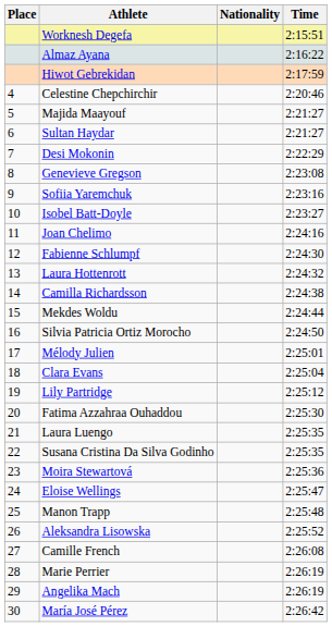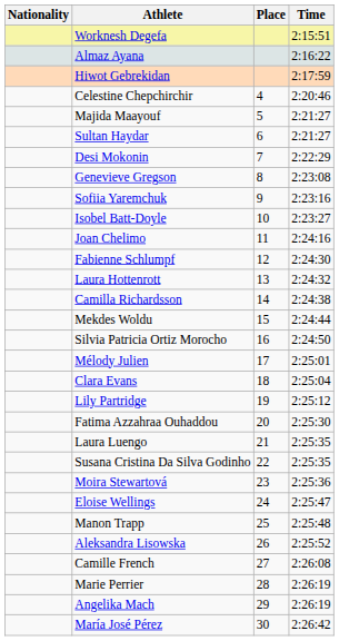 <table class="wikitable sortable">
 <tr>
+<th scope="col">Nationality</th>
+<th scope="col">Athlete</th>
 <th scope="col">Place</th>
-<th scope="col">Athlete</th>
-<th scope="col">Nationality</th>
 <th scope="col">Time</th>
 </tr>
 <tr bgcolor="#F7F6A8">
 <td></td>
 <td><a href='#'>Worknesh Degefa</a></td>
 <td></td>
 <td>2:15:51</td>
 </tr>
 <tr bgcolor="#DCE5E5">
 <td></td>
 <td><a href='#'>Almaz Ayana</a></td>
 <td></td>
 <td>2:16:22</td>
 </tr>
 <tr bgcolor="#FFDAB9">
 <td></td>
 <td><a href='#'>Hiwot Gebrekidan</a></td>
 <td></td>
 <td>2:17:59</td>
 </tr>
 <tr>
+<td></td>
+<td>Celestine Chepchirchir</td>
 <td>4</td>
-<td>Celestine Chepchirchir</td>
-<td></td>
 <td>2:20:46</td>
 </tr>
 <tr>
+<td></td>
+<td>Majida Maayouf</td>
 <td>5</td>
-<td>Majida Maayouf</td>
-<td></td>
 <td>2:21:27</td>
 </tr>
 <tr>
+<td></td>
+<td><a href='#'>Sultan Haydar</a></td>
 <td>6</td>
-<td><a href='#'>Sultan Haydar</a></td>
-<td></td>
 <td>2:21:27</td>
 </tr>
 <tr>
+<td></td>
+<td><a href='#'>Desi Mokonin</a></td>
 <td>7</td>
-<td><a href='#'>Desi Mokonin</a></td>
-<td></td>
 <td>2:22:29</td>
 </tr>
 <tr>
+<td></td>
+<td><a href='#'>Genevieve Gregson</a></td>
 <td>8</td>
-<td><a href='#'>Genevieve Gregson</a></td>
-<td></td>
 <td>2:23:08</td>
 </tr>
 <tr>
+<td></td>
+<td><a href='#'>Sofiia Yaremchuk</a></td>
 <td>9</td>
-<td><a href='#'>Sofiia Yaremchuk</a></td>
-<td></td>
 <td>2:23:16</td>
 </tr>
 <tr>
+<td></td>
+<td><a href='#'>Isobel Batt-Doyle</a></td>
 <td>10</td>
-<td><a href='#'>Isobel Batt-Doyle</a></td>
-<td></td>
 <td>2:23:27</td>
 </tr>
 <tr>
+<td></td>
+<td><a href='#'>Joan Chelimo</a></td>
 <td>11</td>
-<td><a href='#'>Joan Chelimo</a></td>
-<td></td>
 <td>2:24:16</td>
 </tr>
 <tr>
+<td></td>
+<td><a href='#'>Fabienne Schlumpf</a></td>
 <td>12</td>
-<td><a href='#'>Fabienne Schlumpf</a></td>
-<td></td>
 <td>2:24:30</td>
 </tr>
 <tr>
+<td></td>
+<td><a href='#'>Laura Hottenrott</a></td>
 <td>13</td>
-<td><a href='#'>Laura Hottenrott</a></td>
-<td></td>
 <td>2:24:32</td>
 </tr>
 <tr>
+<td></td>
+<td><a href='#'>Camilla Richardsson</a></td>
 <td>14</td>
-<td><a href='#'>Camilla Richardsson</a></td>
-<td></td>
 <td>2:24:38</td>
 </tr>
 <tr>
+<td></td>
+<td>Mekdes Woldu</td>
 <td>15</td>
-<td>Mekdes Woldu</td>
-<td></td>
 <td>2:24:44</td>
 </tr>
 <tr>
+<td></td>
+<td>Silvia Patricia Ortiz Morocho</td>
 <td>16</td>
-<td>Silvia Patricia Ortiz Morocho</td>
-<td></td>
 <td>2:24:50</td>
 </tr>
 <tr>
+<td></td>
+<td><a href='#'>Mélody Julien</a></td>
 <td>17</td>
-<td><a href='#'>Mélody Julien</a></td>
-<td></td>
 <td>2:25:01</td>
 </tr>
 <tr>
+<td></td>
+<td><a href='#'>Clara Evans</a></td>
 <td>18</td>
-<td><a href='#'>Clara Evans</a></td>
-<td></td>
 <td>2:25:04</td>
 </tr>
 <tr>
+<td></td>
+<td><a href='#'>Lily Partridge</a></td>
 <td>19</td>
-<td><a href='#'>Lily Partridge</a></td>
-<td></td>
 <td>2:25:12</td>
 </tr>
 <tr>
+<td></td>
+<td>Fatima Azzahraa Ouhaddou</td>
 <td>20</td>
-<td>Fatima Azzahraa Ouhaddou</td>
-<td></td>
 <td>2:25:30</td>
 </tr>
 <tr>
+<td></td>
+<td>Laura Luengo</td>
 <td>21</td>
-<td>Laura Luengo</td>
-<td></td>
 <td>2:25:35</td>
 </tr>
 <tr>
+<td></td>
+<td>Susana Cristina Da Silva Godinho</td>
 <td>22</td>
-<td>Susana Cristina Da Silva Godinho</td>
-<td></td>
 <td>2:25:35</td>
 </tr>
 <tr>
+<td></td>
+<td><a href='#'>Moira Stewartová</a></td>
 <td>23</td>
-<td><a href='#'>Moira Stewartová</a></td>
-<td></td>
 <td>2:25:36</td>
 </tr>
 <tr>
+<td></td>
+<td><a href='#'>Eloise Wellings</a></td>
 <td>24</td>
-<td><a href='#'>Eloise Wellings</a></td>
-<td></td>
 <td>2:25:47</td>
 </tr>
 <tr>
+<td></td>
+<td>Manon Trapp</td>
 <td>25</td>
-<td>Manon Trapp</td>
-<td></td>
 <td>2:25:48</td>
 </tr>
 <tr>
+<td></td>
+<td><a href='#'>Aleksandra Lisowska</a></td>
 <td>26</td>
-<td><a href='#'>Aleksandra Lisowska</a></td>
-<td></td>
 <td>2:25:52</td>
 </tr>
 <tr>
+<td></td>
+<td>Camille French</td>
 <td>27</td>
-<td>Camille French</td>
-<td></td>
 <td>2:26:08</td>
 </tr>
 <tr>
+<td></td>
+<td>Marie Perrier</td>
 <td>28</td>
-<td>Marie Perrier</td>
-<td></td>
 <td>2:26:19</td>
 </tr>
 <tr>
+<td></td>
+<td><a href='#'>Angelika Mach</a></td>
 <td>29</td>
-<td><a href='#'>Angelika Mach</a></td>
-<td></td>
 <td>2:26:19</td>
 </tr>
 <tr>
+<td></td>
+<td><a href='#'>María José Pérez</a></td>
 <td>30</td>
-<td><a href='#'>María José Pérez</a></td>
-<td></td>
 <td>2:26:42</td>
 </tr>
 </table>
